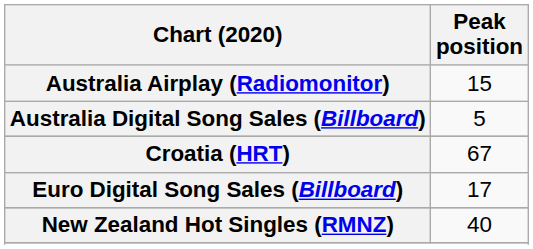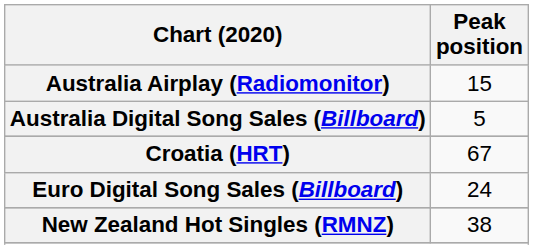 <table class="wikitable sortable plainrowheaders" style="text-align:center">
 <tr>
 <th scope="col">Chart (2020)</th>
 <th scope="col">Peak<br>position</th>
 </tr>
 <tr>
 <th scope="row">Australia Airplay (<a href='#'>Radiomonitor</a>)</th>
 <td style="text-align:center">15</td>
 </tr>
 <tr>
 <th scope="row">Australia Digital Song Sales (<a href='#'><em>Billboard</em></a>)</th>
 <td style="text-align:center">5</td>
 </tr>
 <tr>
 </tr>
 <tr>
 </tr>
 <tr>
 <th scope="row">Croatia (<a href='#'>HRT</a>)</th>
 <td>67</td>
 </tr>
 <tr>
 <th scope="row">Euro Digital Song Sales (<a href='#'><em>Billboard</em></a>)</th>
-<td>17</td>
+<td>24</td>
 </tr>
 <tr>
 </tr>
 <tr>
 <th scope="row">New Zealand Hot Singles (<a href='#'>RMNZ</a>)</th>
-<td>40</td>
+<td>38</td>
 </tr>
 <tr>
 </tr>
 <tr>
 </tr>
 <tr>
 </tr>
 <tr>
 </tr>
 <tr>
 </tr>
 <tr>
 </tr>
 </table>
